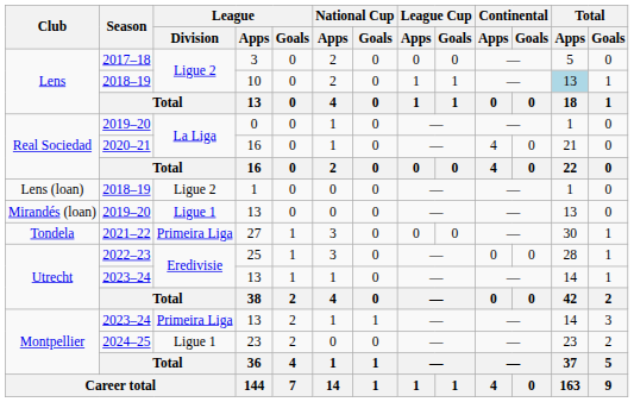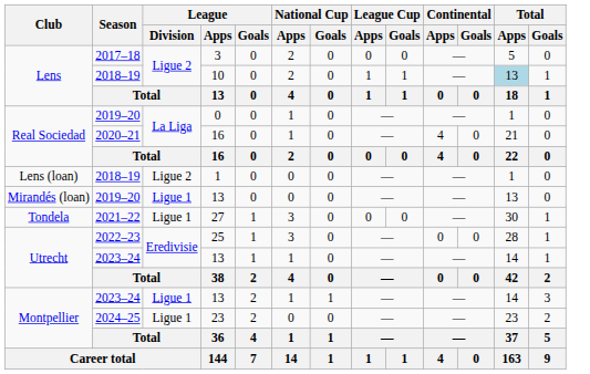 <table class="wikitable" style="text-align:center">
 <tr>
 <th rowspan="2">Club</th>
 <th rowspan="2">Season</th>
 <th colspan="3">League</th>
 <th colspan="2">National Cup</th>
 <th colspan="2">League Cup</th>
 <th colspan="2">Continental</th>
 <th colspan="2">Total</th>
 </tr>
 <tr>
 <th>Division</th>
 <th>Apps</th>
 <th>Goals</th>
 <th>Apps</th>
 <th>Goals</th>
 <th>Apps</th>
 <th>Goals</th>
 <th>Apps</th>
 <th>Goals</th>
 <th>Apps</th>
 <th>Goals</th>
 </tr>
 <tr>
 <td rowspan="3"><a href='#'>Lens</a></td>
 <td><a href='#'>2017–18</a></td>
 <td rowspan="2"><a href='#'>Ligue 2</a></td>
 <td>3</td>
 <td>0</td>
 <td>2</td>
 <td>0</td>
 <td>0</td>
 <td>0</td>
 <td colspan="2">—</td>
 <td>5</td>
 <td>0</td>
 </tr>
 <tr>
 <td><a href='#'>2018–19</a></td>
 <td>10</td>
 <td>0</td>
 <td>2</td>
 <td>0</td>
 <td>1</td>
 <td>1</td>
 <td colspan="2">—</td>
 <td style="background: lightblue;">13</td>
 <td>1</td>
 </tr>
 <tr>
 <th colspan="2">Total</th>
 <th>13</th>
 <th>0</th>
 <th>4</th>
 <th>0</th>
 <th>1</th>
 <th>1</th>
 <th>0</th>
 <th>0</th>
 <th>18</th>
 <th>1</th>
 </tr>
 <tr>
 <td rowspan="3"><a href='#'>Real Sociedad</a></td>
 <td><a href='#'>2019–20</a></td>
 <td rowspan="2"><a href='#'>La Liga</a></td>
 <td>0</td>
 <td>0</td>
 <td>1</td>
 <td>0</td>
 <td colspan="2">—</td>
 <td colspan="2">—</td>
 <td>1</td>
 <td>0</td>
 </tr>
 <tr>
 <td><a href='#'>2020–21</a></td>
 <td>16</td>
 <td>0</td>
 <td>1</td>
 <td>0</td>
 <td colspan="2">—</td>
 <td>4</td>
 <td>0</td>
 <td>21</td>
 <td>0</td>
 </tr>
 <tr>
 <th colspan="2">Total</th>
 <th>16</th>
 <th>0</th>
 <th>2</th>
 <th>0</th>
 <th>0</th>
 <th>0</th>
 <th>4</th>
 <th>0</th>
 <th>22</th>
 <th>0</th>
 </tr>
 <tr>
 <td>Lens (loan)</td>
 <td><a href='#'>2018–19</a></td>
 <td>Ligue 2</td>
 <td>1</td>
 <td>0</td>
 <td>0</td>
 <td>0</td>
 <td colspan="2">—</td>
 <td colspan="2">—</td>
 <td>1</td>
 <td>0</td>
 </tr>
 <tr>
 <td><a href='#'>Mirandés</a> (loan)</td>
 <td><a href='#'>2019–20</a></td>
 <td><a href='#'>Ligue 1</a></td>
 <td>13</td>
 <td>0</td>
 <td>0</td>
 <td>0</td>
 <td colspan="2">—</td>
 <td colspan="2">—</td>
 <td>13</td>
 <td>0</td>
 </tr>
 <tr>
 <td><a href='#'>Tondela</a></td>
 <td><a href='#'>2021–22</a></td>
-<td><a href='#'>Primeira Liga</a></td>
+<td>Ligue 1</td>
 <td>27</td>
 <td>1</td>
 <td>3</td>
 <td>0</td>
 <td>0</td>
 <td>0</td>
 <td colspan="2">—</td>
 <td>30</td>
 <td>1</td>
 </tr>
 <tr>
 <td rowspan="3"><a href='#'>Utrecht</a></td>
 <td><a href='#'>2022–23</a></td>
 <td rowspan="2"><a href='#'>Eredivisie</a></td>
 <td>25</td>
 <td>1</td>
 <td>3</td>
 <td>0</td>
 <td colspan="2">—</td>
 <td>0</td>
 <td>0</td>
 <td>28</td>
 <td>1</td>
 </tr>
 <tr>
 <td><a href='#'>2023–24</a></td>
 <td>13</td>
 <td>1</td>
 <td>1</td>
 <td>0</td>
 <td colspan="2">—</td>
 <td colspan="2">—</td>
 <td>14</td>
 <td>1</td>
 </tr>
 <tr>
 <th colspan="2">Total</th>
 <th>38</th>
 <th>2</th>
 <th>4</th>
 <th>0</th>
 <th colspan="2">—</th>
 <th>0</th>
 <th>0</th>
 <th>42</th>
 <th>2</th>
 </tr>
 <tr>
 <td rowspan="3"><a href='#'>Montpellier</a></td>
 <td><a href='#'>2023–24</a></td>
-<td><a href='#'>Primeira Liga</a></td>
+<td><a href='#'>Ligue 1</a></td>
 <td>13</td>
 <td>2</td>
 <td>1</td>
 <td>1</td>
 <td colspan="2">—</td>
 <td colspan="2">—</td>
 <td>14</td>
 <td>3</td>
 </tr>
 <tr>
 <td><a href='#'>2024–25</a></td>
 <td>Ligue 1</td>
 <td>23</td>
 <td>2</td>
 <td>0</td>
 <td>0</td>
 <td colspan="2">—</td>
 <td colspan="2">—</td>
 <td>23</td>
 <td>2</td>
 </tr>
 <tr>
 <th colspan="2">Total</th>
 <th>36</th>
 <th>4</th>
 <th>1</th>
 <th>1</th>
 <th colspan="2">—</th>
 <th colspan="2">—</th>
 <th>37</th>
 <th>5</th>
 </tr>
 <tr>
 <th colspan="3">Career total</th>
 <th>144</th>
 <th>7</th>
 <th>14</th>
 <th>1</th>
 <th>1</th>
 <th>1</th>
 <th>4</th>
 <th>0</th>
 <th>163</th>
 <th>9</th>
 </tr>
 </table>
